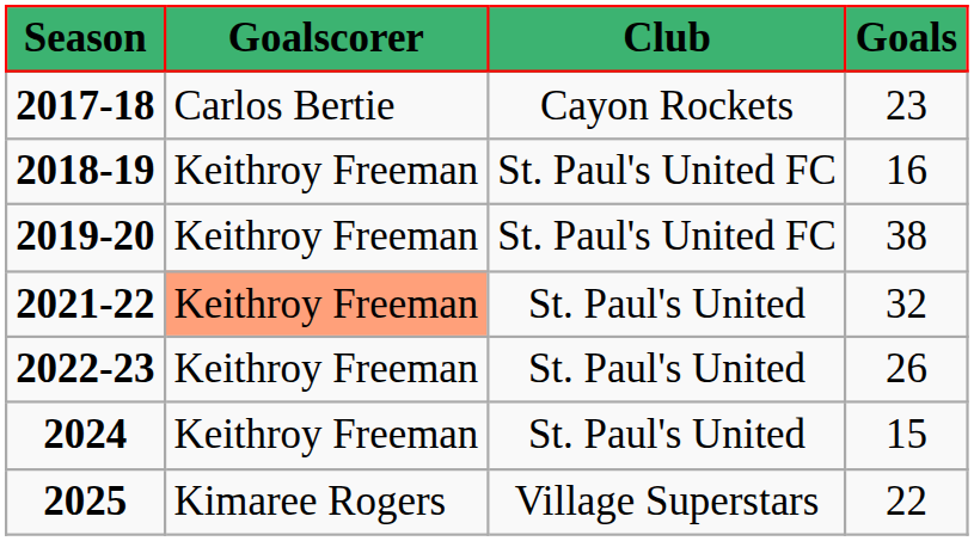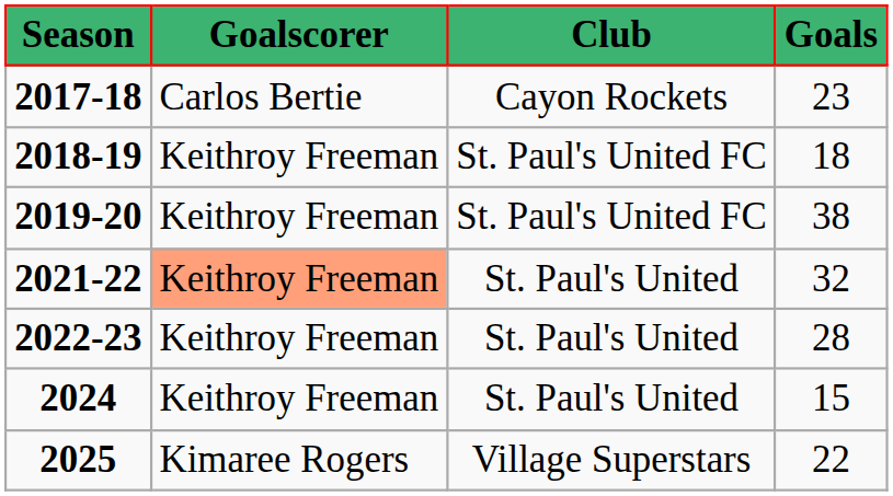 <table class="wikitable" style="text-align:center;">
 <tr>
 <th style="background:mediumseagreen; color:black; border:1px solid red;">Season</th>
 <th style="background:mediumseagreen; color:black; border:1px solid red;">Goalscorer</th>
 <th style="background:mediumseagreen; color:black; border:1px solid red;">Club</th>
 <th style="background:mediumseagreen; color:black; border:1px solid red;">Goals</th>
 </tr>
 <tr>
 <td><strong>2017-18</strong></td>
 <td align=left> Carlos Bertie</td>
 <td>Cayon Rockets</td>
 <td>23</td>
 </tr>
 <tr>
 <td><strong>2018-19</strong></td>
 <td align=left> Keithroy Freeman</td>
 <td>St. Paul's United FC</td>
-<td>16</td>
+<td>18</td>
 </tr>
 <tr>
 <td><strong>2019-20</strong></td>
 <td align=left> Keithroy Freeman</td>
 <td>St. Paul's United FC</td>
 <td>38</td>
 </tr>
 <tr>
 <td><strong>2021-22</strong></td>
 <td align=left style="background: lightsalmon;"> Keithroy Freeman</td>
 <td>St. Paul's United</td>
 <td>32</td>
 </tr>
 <tr>
 <td><strong>2022-23</strong></td>
 <td align=left> Keithroy Freeman</td>
 <td>St. Paul's United</td>
-<td>26</td>
+<td>28</td>
 </tr>
 <tr>
 <td><strong>2024</strong></td>
 <td align=left> Keithroy Freeman</td>
 <td>St. Paul's United</td>
 <td>15</td>
 </tr>
 <tr>
 <td><strong>2025</strong></td>
 <td align=left> Kimaree Rogers</td>
 <td>Village Superstars</td>
 <td>22</td>
 </tr>
 </table>
